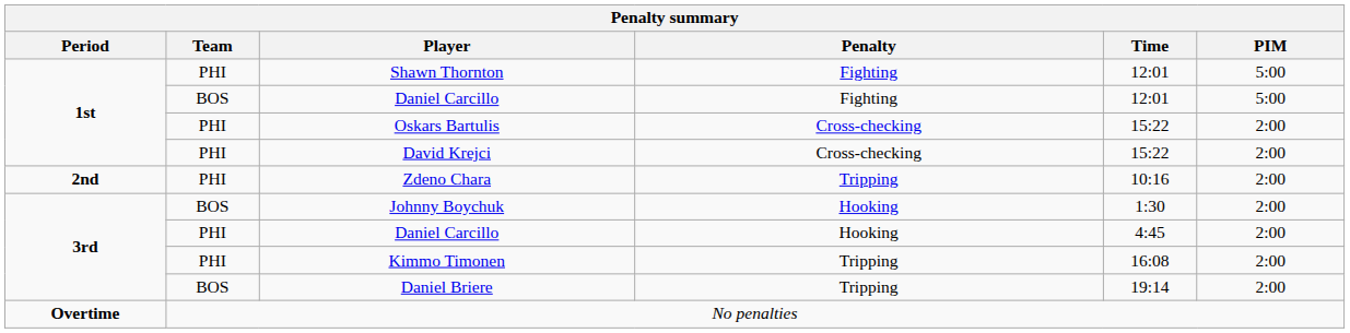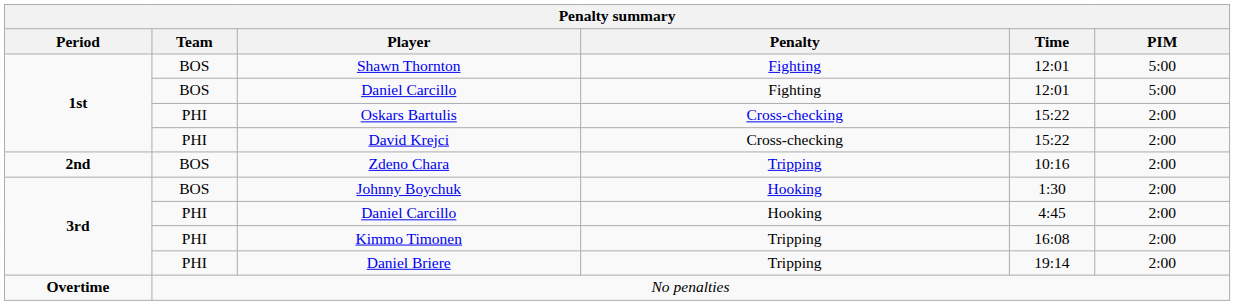 <table style="width:100%;" class="wikitable">
 <tr>
 <th colspan=6>Penalty summary</th>
 </tr>
 <tr>
 <th style="width:12%;">Period</th>
 <th style="width:7%;">Team</th>
 <th style="width:28%;">Player</th>
 <th style="width:35%;">Penalty</th>
 <th style="width:7%;">Time</th>
 <th style="width:11%;">PIM</th>
 </tr>
 <tr>
 <td align=center rowspan="4"><strong>1st</strong></td>
-<td align=center>PHI</td>
+<td align=center>BOS</td>
 <td align=center><a href='#'>Shawn Thornton</a></td>
 <td align=center><a href='#'>Fighting</a></td>
 <td align=center>12:01</td>
 <td align=center>5:00</td>
 </tr>
 <tr>
 <td align=center>BOS</td>
 <td align=center><a href='#'>Daniel Carcillo</a></td>
 <td align=center>Fighting</td>
 <td align=center>12:01</td>
 <td align=center>5:00</td>
 </tr>
 <tr>
 <td align=center>PHI</td>
 <td align=center><a href='#'>Oskars Bartulis</a></td>
 <td align=center><a href='#'>Cross-checking</a></td>
 <td align=center>15:22</td>
 <td align=center>2:00</td>
 </tr>
 <tr>
 <td align=center>PHI</td>
 <td align=center><a href='#'>David Krejci</a></td>
 <td align=center>Cross-checking</td>
 <td align=center>15:22</td>
 <td align=center>2:00</td>
 </tr>
 <tr>
 <td align=center><strong>2nd</strong></td>
-<td align=center>PHI</td>
+<td align=center>BOS</td>
 <td align=center><a href='#'>Zdeno Chara</a></td>
 <td align=center><a href='#'>Tripping</a></td>
 <td align=center>10:16</td>
 <td align=center>2:00</td>
 </tr>
 <tr>
 <td align=center rowspan="4"><strong>3rd</strong></td>
 <td align=center>BOS</td>
 <td align=center><a href='#'>Johnny Boychuk</a></td>
 <td align=center><a href='#'>Hooking</a></td>
 <td align=center>1:30</td>
 <td align=center>2:00</td>
 </tr>
 <tr>
 <td align=center>PHI</td>
 <td align=center><a href='#'>Daniel Carcillo</a></td>
 <td align=center>Hooking</td>
 <td align=center>4:45</td>
 <td align=center>2:00</td>
 </tr>
 <tr>
 <td align=center>PHI</td>
 <td align=center><a href='#'>Kimmo Timonen</a></td>
 <td align=center>Tripping</td>
 <td align=center>16:08</td>
 <td align=center>2:00</td>
 </tr>
 <tr>
-<td align=center>BOS</td>
+<td align=center>PHI</td>
 <td align=center><a href='#'>Daniel Briere</a></td>
 <td align=center>Tripping</td>
 <td align=center>19:14</td>
 <td align=center>2:00</td>
 </tr>
 <tr>
 <td align=center><strong>Overtime</strong></td>
 <td align=center colspan="5"><em>No penalties</em></td>
 </tr>
 </table>
